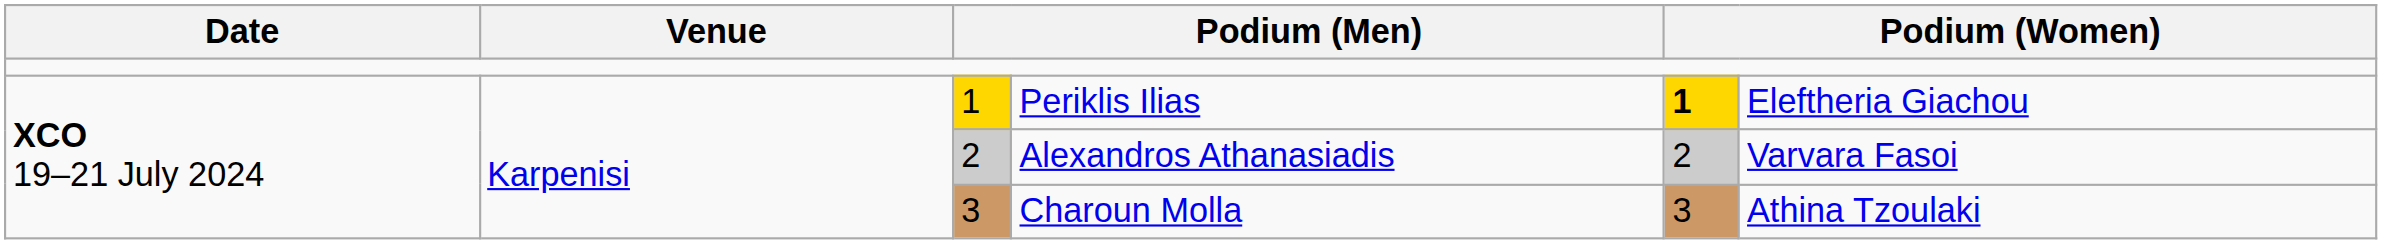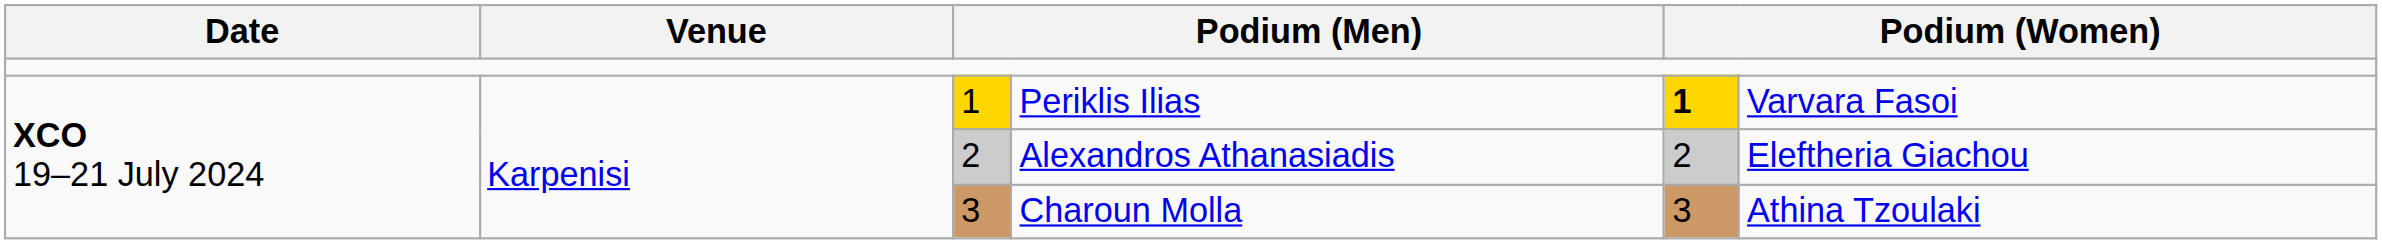 <table class="wikitable" width=70%>
 <tr>
 <th>Date</th>
 <th width=20%>Venue</th>
 <th colspan=2 width=30%>Podium (Men)</th>
 <th colspan=2 width=30%>Podium (Women)</th>
 </tr>
 <tr>
 <td colspan=6></td>
 </tr>
 <tr>
 <td rowspan=3><strong>XCO</strong> <br> 19–21 July 2024</td>
 <td rowspan=3><br><a href='#'>Karpenisi</a></td>
 <td bgcolor=FFD700>1</td>
 <td><a href='#'>Periklis Ilias</a></td>
 <td bgcolor=FFD700><strong>1</strong></td>
-<td><a href='#'>Eleftheria Giachou</a></td>
+<td><a href='#'>Varvara Fasoi</a></td>
 </tr>
 <tr>
 <td bgcolor=CCCCCC>2</td>
 <td><a href='#'>Alexandros Athanasiadis</a></td>
 <td bgcolor=CCCCCC>2</td>
-<td><a href='#'>Varvara Fasoi</a></td>
+<td><a href='#'>Eleftheria Giachou</a></td>
 </tr>
 <tr>
 <td bgcolor=CC9966>3</td>
 <td><a href='#'>Charoun Molla</a></td>
 <td bgcolor=CC9966>3</td>
 <td><a href='#'>Athina Tzoulaki</a></td>
 </tr>
 </table>
